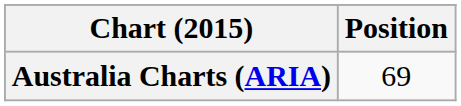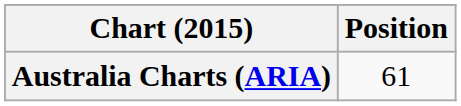 <table class="wikitable plainrowheaders" style="text-align:center">
 <tr>
 <th scope="col">Chart (2015)</th>
 <th scope="col">Position</th>
 </tr>
 <tr>
 <th scope="row">Australia Charts (<a href='#'>ARIA</a>) </th>
-<td>69</td>
+<td>61</td>
 </tr>
 </table>
